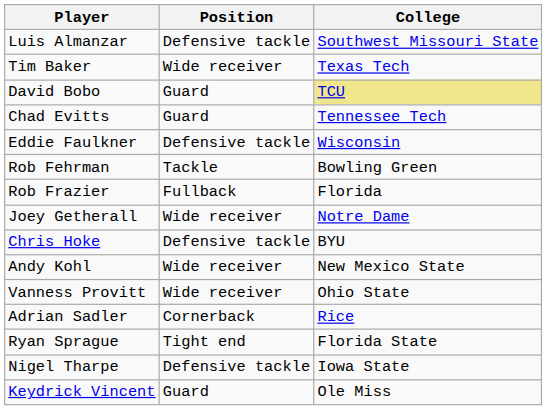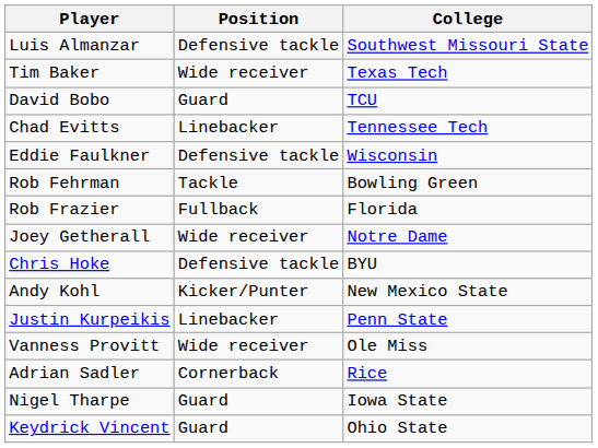 <table class="wikitable">
 <tr>
 <th>Player</th>
 <th>Position</th>
 <th>College</th>
 </tr>
 <tr>
 <td>Luis Almanzar</td>
 <td>Defensive tackle</td>
 <td><a href='#'>Southwest Missouri State</a></td>
 </tr>
 <tr>
 <td>Tim Baker</td>
 <td>Wide receiver</td>
 <td><a href='#'>Texas Tech</a></td>
 </tr>
 <tr>
 <td>David Bobo</td>
 <td>Guard</td>
-<td style="background: khaki;"><a href='#'>TCU</a></td>
+<td><a href='#'>TCU</a></td>
 </tr>
 <tr>
 <td>Chad Evitts</td>
-<td>Guard</td>
+<td>Linebacker</td>
 <td><a href='#'>Tennessee Tech</a></td>
 </tr>
 <tr>
 <td>Eddie Faulkner</td>
 <td>Defensive tackle</td>
 <td><a href='#'>Wisconsin</a></td>
 </tr>
 <tr>
 <td>Rob Fehrman</td>
 <td>Tackle</td>
 <td>Bowling Green</td>
 </tr>
 <tr>
 <td>Rob Frazier</td>
 <td>Fullback</td>
 <td>Florida</td>
 </tr>
 <tr>
 <td>Joey Getherall</td>
 <td>Wide receiver</td>
 <td><a href='#'>Notre Dame</a></td>
 </tr>
 <tr>
 <td><a href='#'>Chris Hoke</a></td>
 <td>Defensive tackle</td>
 <td>BYU</td>
 </tr>
 <tr>
 <td>Andy Kohl</td>
-<td>Wide receiver</td>
+<td>Kicker/Punter</td>
 <td>New Mexico State</td>
+</tr>
+<tr>
+<td><a href='#'>Justin Kurpeikis</a></td>
+<td>Linebacker</td>
+<td><a href='#'>Penn State</a></td>
 </tr>
 <tr>
 <td>Vanness Provitt</td>
 <td>Wide receiver</td>
-<td>Ohio State</td>
+<td>Ole Miss</td>
 </tr>
 <tr>
 <td>Adrian Sadler</td>
 <td>Cornerback</td>
 <td><a href='#'>Rice</a></td>
 </tr>
 <tr>
-<td>Ryan Sprague</td>
-<td>Tight end</td>
-<td>Florida State</td>
-</tr>
-<tr>
 <td>Nigel Tharpe</td>
-<td>Defensive tackle</td>
+<td>Guard</td>
 <td>Iowa State</td>
 </tr>
 <tr>
 <td><a href='#'>Keydrick Vincent</a></td>
 <td>Guard</td>
-<td>Ole Miss</td>
+<td>Ohio State</td>
 </tr>
 </table>
